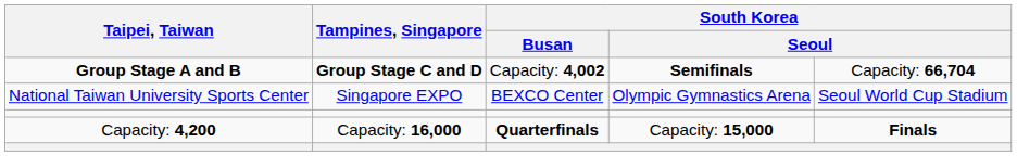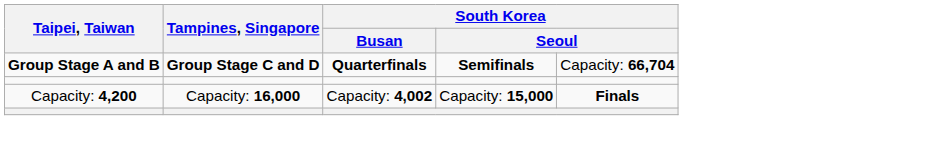 <table class="wikitable" style="text-align:center">
 <tr>
 <th rowspan="2"> <a href='#'>Taipei</a>, <a href='#'>Taiwan</a></th>
 <th rowspan="2"> <a href='#'>Tampines</a>, <a href='#'>Singapore</a></th>
 <th colspan="3"> <a href='#'>South&nbsp;Korea</a></th>
 </tr>
 <tr>
 <th><a href='#'>Busan</a></th>
 <th colspan="2"><a href='#'>Seoul</a></th>
 </tr>
 <tr>
 <td><strong>Group Stage A and B</strong></td>
 <td><strong>Group Stage C and D</strong></td>
-<td>Capacity: <strong>4,002</strong></td>
+<td><strong>Quarterfinals</strong></td>
 <td><strong>Semifinals</strong></td>
 <td>Capacity: <strong>66,704</strong></td>
-</tr>
-<tr>
-<td><a href='#'>National Taiwan University Sports Center</a></td>
-<td><a href='#'>Singapore EXPO</a></td>
-<td><a href='#'>BEXCO Center</a></td>
-<td><a href='#'>Olympic Gymnastics Arena</a></td>
-<td><a href='#'>Seoul World Cup Stadium</a></td>
 </tr>
 <tr>
 <td></td>
 <td></td>
 <td></td>
 <td></td>
 <td></td>
 </tr>
 <tr>
 <td>Capacity: <strong>4,200</strong></td>
 <td>Capacity: <strong>16,000</strong></td>
-<td><strong>Quarterfinals</strong></td>
+<td>Capacity: <strong>4,002</strong></td>
 <td>Capacity: <strong>15,000</strong></td>
 <td><strong>Finals</strong></td>
 </tr>
 <tr>
 <th></th>
 <th></th>
 <th colspan="3"></th>
 </tr>
 </table>
